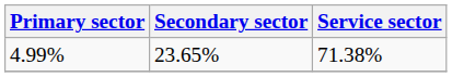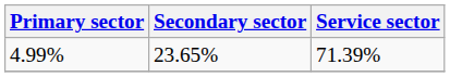 <table class="wikitable" border="1">
 <tr>
 <th><a href='#'>Primary sector</a></th>
 <th><a href='#'>Secondary sector</a></th>
 <th><a href='#'>Service sector</a></th>
 </tr>
 <tr>
 <td>4.99%</td>
 <td>23.65%</td>
-<td>71.38%</td>
+<td>71.39%</td>
 </tr>
 <tr>
 </tr>
 </table>
